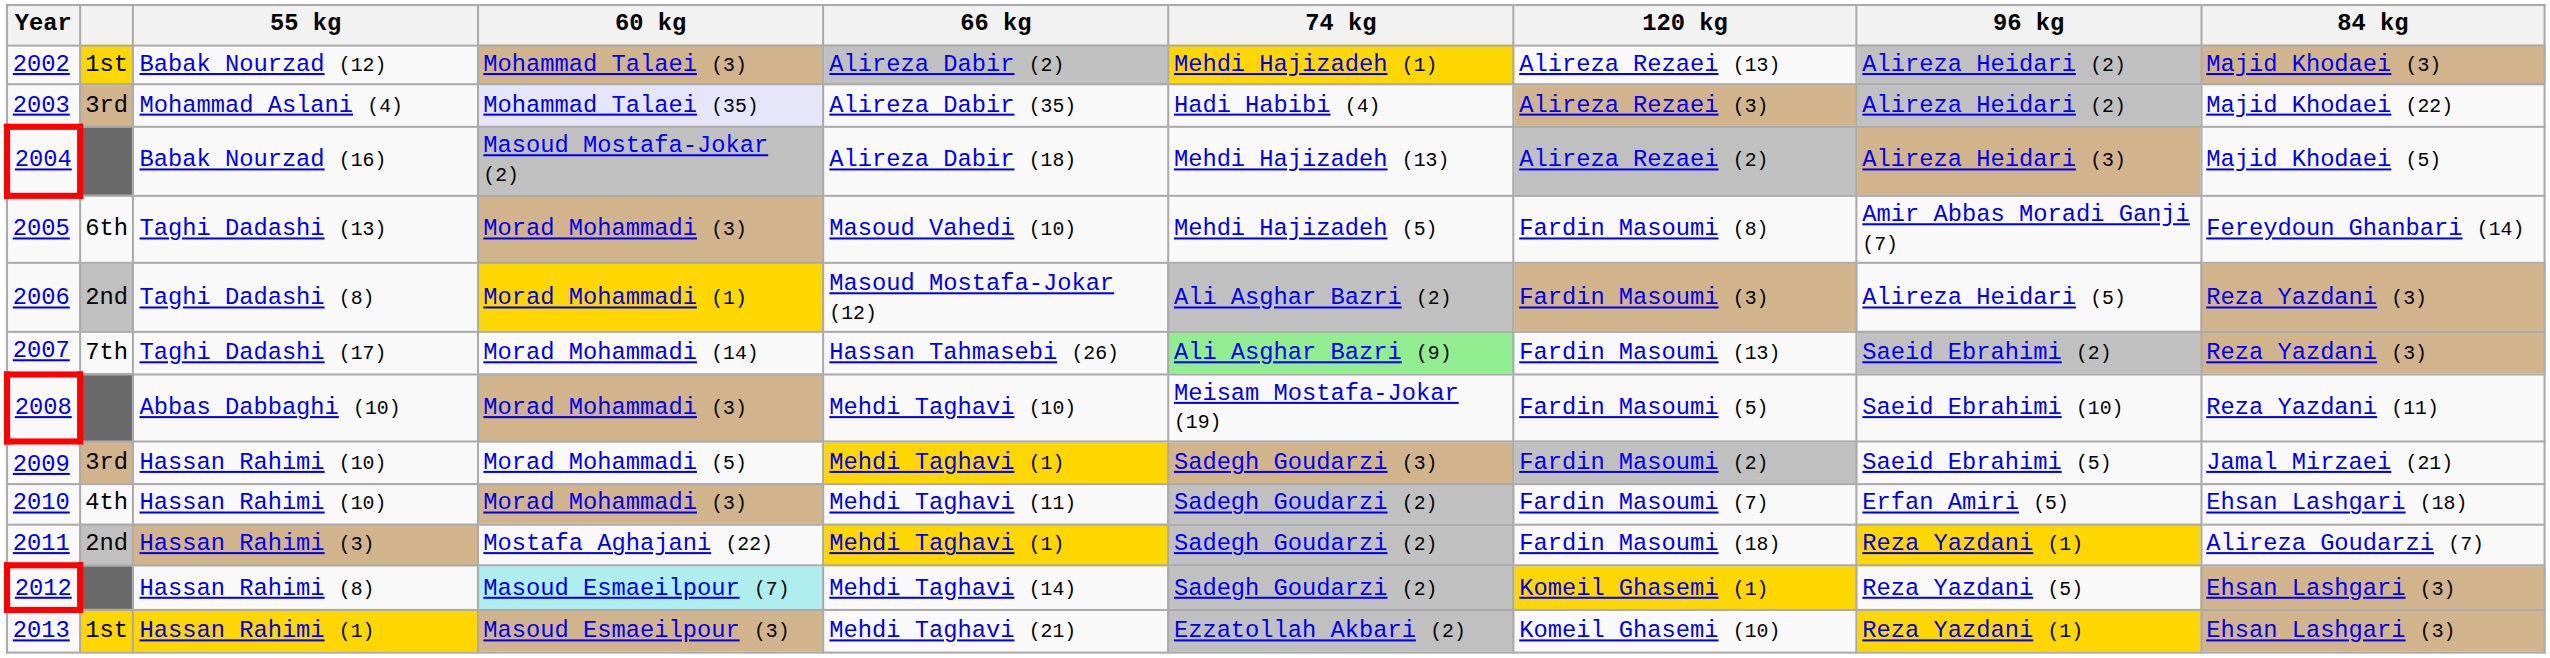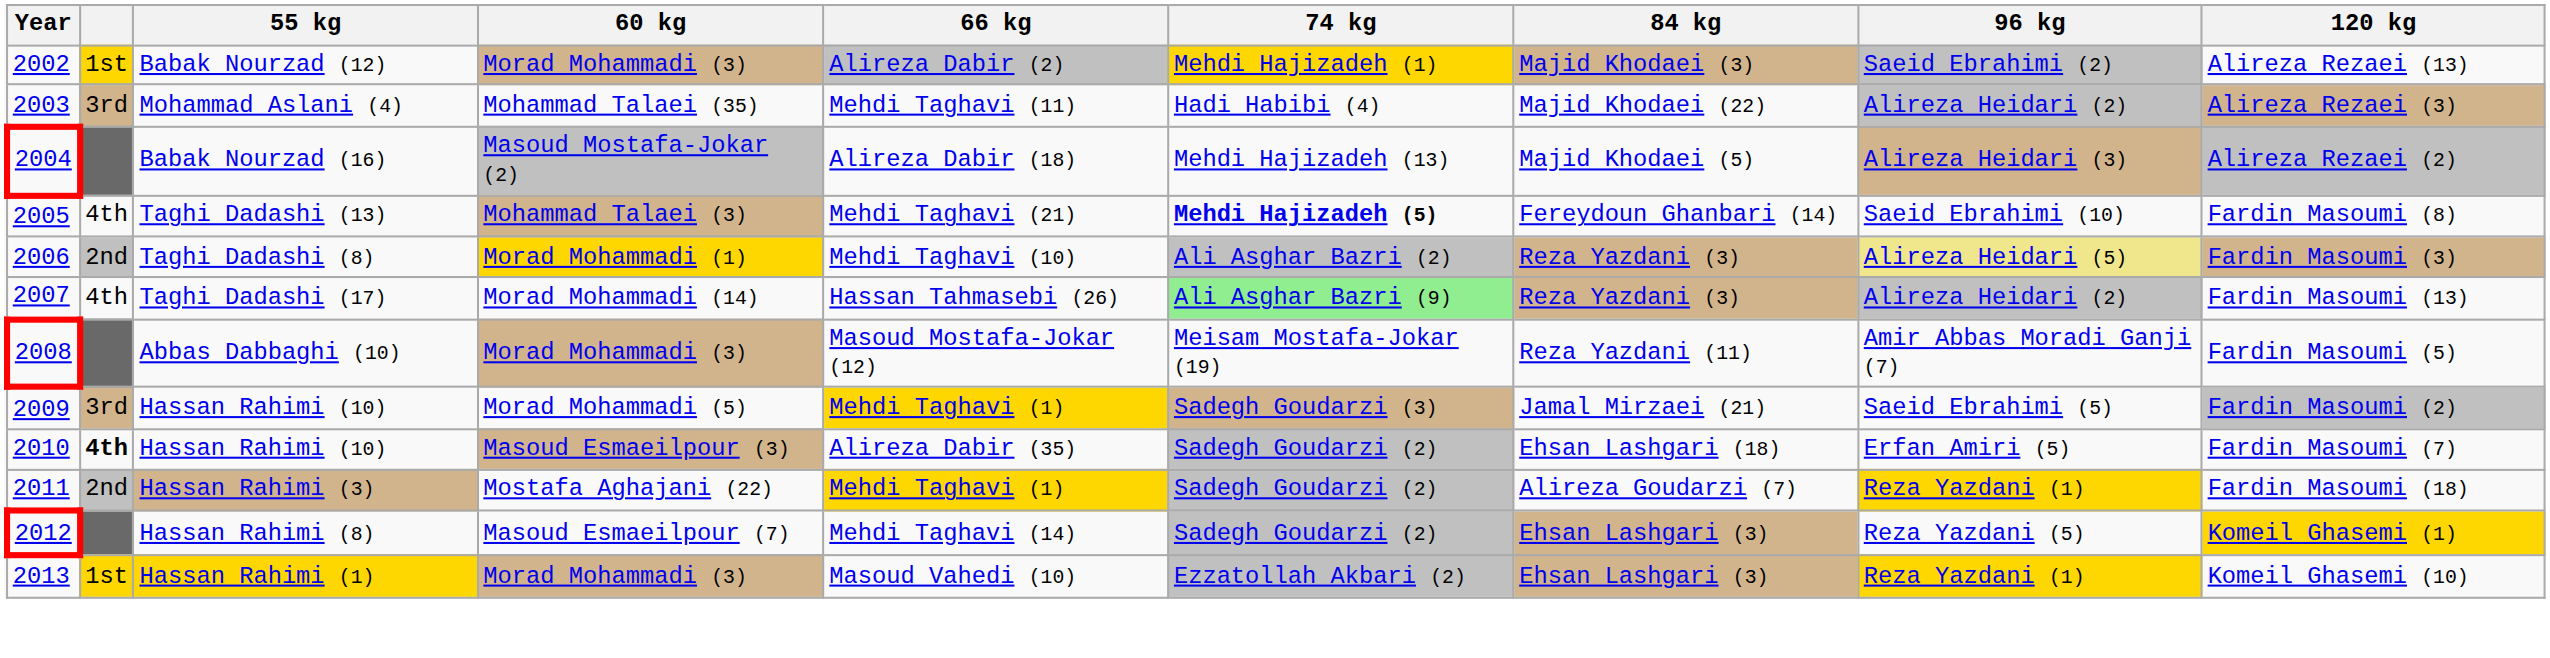 <table class="wikitable" style="font-size: 90%">
 <tr>
 <th>Year</th>
 <th></th>
 <th width="14%">55 kg</th>
 <th width="14%">60 kg</th>
 <th width="14%">66 kg</th>
 <th width="14%">74 kg</th>
+<th width="14%">84 kg</th>
+<th width="14%">96 kg</th>
 <th width="14%">120 kg</th>
-<th width="14%">96 kg</th>
-<th width="14%">84 kg</th>
 </tr>
 <tr>
 <td><a href='#'>2002</a></td>
 <td bgcolor="GOLD">1st</td>
 <td><a href='#'>Babak Nourzad</a> <small>(12)</small></td>
-<td bgcolor="TAN"><a href='#'>Mohammad Talaei</a> <small>(3)</small></td>
+<td bgcolor="TAN"><a href='#'>Morad Mohammadi</a> <small>(3)</small></td>
 <td bgcolor="SILVER"><a href='#'>Alireza Dabir</a> <small>(2)</small></td>
 <td bgcolor="GOLD"><a href='#'>Mehdi Hajizadeh</a> <small>(1)</small></td>
+<td bgcolor="TAN"><a href='#'>Majid Khodaei</a> <small>(3)</small></td>
+<td bgcolor="SILVER"><a href='#'>Saeid Ebrahimi</a> <small>(2)</small></td>
 <td><a href='#'>Alireza Rezaei</a> <small>(13)</small></td>
-<td bgcolor="SILVER"><a href='#'>Alireza Heidari</a> <small>(2)</small></td>
-<td bgcolor="TAN"><a href='#'>Majid Khodaei</a> <small>(3)</small></td>
 </tr>
 <tr>
 <td><a href='#'>2003</a></td>
 <td bgcolor="TAN">3rd</td>
 <td><a href='#'>Mohammad Aslani</a> <small>(4)</small></td>
-<td style="background: lavender;"><a href='#'>Mohammad Talaei</a> <small>(35)</small></td>
-<td><a href='#'>Alireza Dabir</a> <small>(35)</small></td>
+<td><a href='#'>Mohammad Talaei</a> <small>(35)</small></td>
+<td><a href='#'>Mehdi Taghavi</a> <small>(11)</small></td>
 <td><a href='#'>Hadi Habibi</a> <small>(4)</small></td>
+<td><a href='#'>Majid Khodaei</a> <small>(22)</small></td>
+<td bgcolor="SILVER"><a href='#'>Alireza Heidari</a> <small>(2)</small></td>
 <td bgcolor="TAN"><a href='#'>Alireza Rezaei</a> <small>(3)</small></td>
-<td bgcolor="SILVER"><a href='#'>Alireza Heidari</a> <small>(2)</small></td>
-<td><a href='#'>Majid Khodaei</a> <small>(22)</small></td>
 </tr>
 <tr>
 <td style="border: 3px solid red"><a href='#'>2004</a></td>
 <td bgcolor=DimGray></td>
 <td><a href='#'>Babak Nourzad</a> <small>(16)</small></td>
 <td bgcolor="SILVER"><a href='#'>Masoud Mostafa-Jokar</a> <small>(2)</small></td>
 <td><a href='#'>Alireza Dabir</a> <small>(18)</small></td>
 <td><a href='#'>Mehdi Hajizadeh</a> <small>(13)</small></td>
+<td><a href='#'>Majid Khodaei</a> <small>(5)</small></td>
+<td bgcolor="TAN"><a href='#'>Alireza Heidari</a> <small>(3)</small></td>
 <td bgcolor="SILVER"><a href='#'>Alireza Rezaei</a> <small>(2)</small></td>
-<td bgcolor="TAN"><a href='#'>Alireza Heidari</a> <small>(3)</small></td>
-<td><a href='#'>Majid Khodaei</a> <small>(5)</small></td>
 </tr>
 <tr>
 <td><a href='#'>2005</a></td>
-<td>6th</td>
+<td>4th</td>
 <td><a href='#'>Taghi Dadashi</a> <small>(13)</small></td>
-<td bgcolor="TAN"><a href='#'>Morad Mohammadi</a> <small>(3)</small></td>
-<td><a href='#'>Masoud Vahedi</a> <small>(10)</small></td>
-<td><a href='#'>Mehdi Hajizadeh</a> <small>(5)</small></td>
+<td bgcolor="TAN"><a href='#'>Mohammad Talaei</a> <small>(3)</small></td>
+<td><a href='#'>Mehdi Taghavi</a> <small>(21)</small></td>
+<td><strong><a href='#'>Mehdi Hajizadeh</a> <small>(5)</small></strong></td>
+<td><a href='#'>Fereydoun Ghanbari</a> <small>(14)</small></td>
+<td><a href='#'>Saeid Ebrahimi</a> <small>(10)</small></td>
 <td><a href='#'>Fardin Masoumi</a> <small>(8)</small></td>
-<td><a href='#'>Amir Abbas Moradi Ganji</a> <small>(7)</small></td>
-<td><a href='#'>Fereydoun Ghanbari</a> <small>(14)</small></td>
 </tr>
 <tr>
 <td><a href='#'>2006</a></td>
 <td bgcolor="SILVER">2nd</td>
 <td><a href='#'>Taghi Dadashi</a> <small>(8)</small></td>
 <td bgcolor="GOLD"><a href='#'>Morad Mohammadi</a> <small>(1)</small></td>
-<td><a href='#'>Masoud Mostafa-Jokar</a> <small>(12)</small></td>
+<td><a href='#'>Mehdi Taghavi</a> <small>(10)</small></td>
 <td bgcolor="SILVER"><a href='#'>Ali Asghar Bazri</a> <small>(2)</small></td>
+<td bgcolor="TAN"><a href='#'>Reza Yazdani</a> <small>(3)</small></td>
+<td style="background: khaki;"><a href='#'>Alireza Heidari</a> <small>(5)</small></td>
 <td bgcolor="TAN"><a href='#'>Fardin Masoumi</a> <small>(3)</small></td>
-<td><a href='#'>Alireza Heidari</a> <small>(5)</small></td>
-<td bgcolor="TAN"><a href='#'>Reza Yazdani</a> <small>(3)</small></td>
 </tr>
 <tr>
 <td><a href='#'>2007</a></td>
-<td>7th</td>
+<td>4th</td>
 <td><a href='#'>Taghi Dadashi</a> <small>(17)</small></td>
 <td><a href='#'>Morad Mohammadi</a> <small>(14)</small></td>
 <td><a href='#'>Hassan Tahmasebi</a> <small>(26)</small></td>
 <td style="background: lightgreen;"><a href='#'>Ali Asghar Bazri</a> <small>(9)</small></td>
+<td bgcolor="TAN"><a href='#'>Reza Yazdani</a> <small>(3)</small></td>
+<td bgcolor="SILVER"><a href='#'>Alireza Heidari</a> <small>(2)</small></td>
 <td><a href='#'>Fardin Masoumi</a> <small>(13)</small></td>
-<td bgcolor="SILVER"><a href='#'>Saeid Ebrahimi</a> <small>(2)</small></td>
-<td bgcolor="TAN"><a href='#'>Reza Yazdani</a> <small>(3)</small></td>
 </tr>
 <tr>
 <td style="border: 3px solid red"><a href='#'>2008</a></td>
 <td bgcolor=DimGray></td>
 <td><a href='#'>Abbas Dabbaghi</a> <small>(10)</small></td>
 <td bgcolor="TAN"><a href='#'>Morad Mohammadi</a> <small>(3)</small></td>
-<td><a href='#'>Mehdi Taghavi</a> <small>(10)</small></td>
+<td><a href='#'>Masoud Mostafa-Jokar</a> <small>(12)</small></td>
 <td><a href='#'>Meisam Mostafa-Jokar</a> <small>(19)</small></td>
+<td><a href='#'>Reza Yazdani</a> <small>(11)</small></td>
+<td><a href='#'>Amir Abbas Moradi Ganji</a> <small>(7)</small></td>
 <td><a href='#'>Fardin Masoumi</a> <small>(5)</small></td>
-<td><a href='#'>Saeid Ebrahimi</a> <small>(10)</small></td>
-<td><a href='#'>Reza Yazdani</a> <small>(11)</small></td>
 </tr>
 <tr>
 <td><a href='#'>2009</a></td>
 <td bgcolor="TAN">3rd</td>
 <td><a href='#'>Hassan Rahimi</a> <small>(10)</small></td>
 <td><a href='#'>Morad Mohammadi</a> <small>(5)</small></td>
 <td bgcolor="GOLD"><a href='#'>Mehdi Taghavi</a> <small>(1)</small></td>
 <td bgcolor="TAN"><a href='#'>Sadegh Goudarzi</a> <small>(3)</small></td>
+<td><a href='#'>Jamal Mirzaei</a> <small>(21)</small></td>
+<td><a href='#'>Saeid Ebrahimi</a> <small>(5)</small></td>
 <td bgcolor="SILVER"><a href='#'>Fardin Masoumi</a> <small>(2)</small></td>
-<td><a href='#'>Saeid Ebrahimi</a> <small>(5)</small></td>
-<td><a href='#'>Jamal Mirzaei</a> <small>(21)</small></td>
 </tr>
 <tr>
 <td><a href='#'>2010</a></td>
-<td>4th</td>
+<td><strong>4th</strong></td>
 <td><a href='#'>Hassan Rahimi</a> <small>(10)</small></td>
-<td bgcolor="TAN"><a href='#'>Morad Mohammadi</a> <small>(3)</small></td>
-<td><a href='#'>Mehdi Taghavi</a> <small>(11)</small></td>
+<td bgcolor="TAN"><a href='#'>Masoud Esmaeilpour</a> <small>(3)</small></td>
+<td><a href='#'>Alireza Dabir</a> <small>(35)</small></td>
 <td bgcolor="SILVER"><a href='#'>Sadegh Goudarzi</a> <small>(2)</small></td>
+<td><a href='#'>Ehsan Lashgari</a> <small>(18)</small></td>
+<td><a href='#'>Erfan Amiri</a> <small>(5)</small></td>
 <td><a href='#'>Fardin Masoumi</a> <small>(7)</small></td>
-<td><a href='#'>Erfan Amiri</a> <small>(5)</small></td>
-<td><a href='#'>Ehsan Lashgari</a> <small>(18)</small></td>
 </tr>
 <tr>
 <td><a href='#'>2011</a></td>
 <td bgcolor = "SILVER">2nd</td>
 <td bgcolor="TAN"><a href='#'>Hassan Rahimi</a> <small>(3)</small></td>
 <td><a href='#'>Mostafa Aghajani</a> <small>(22)</small></td>
 <td bgcolor="GOLD"><a href='#'>Mehdi Taghavi</a> <small>(1)</small></td>
 <td bgcolor="SILVER"><a href='#'>Sadegh Goudarzi</a> <small>(2)</small></td>
+<td><a href='#'>Alireza Goudarzi</a> <small>(7)</small></td>
+<td bgcolor="GOLD"><a href='#'>Reza Yazdani</a> <small>(1)</small></td>
 <td><a href='#'>Fardin Masoumi</a> <small>(18)</small></td>
-<td bgcolor="GOLD"><a href='#'>Reza Yazdani</a> <small>(1)</small></td>
-<td><a href='#'>Alireza Goudarzi</a> <small>(7)</small></td>
 </tr>
 <tr>
 <td style="border: 3px solid red"><a href='#'>2012</a></td>
 <td bgcolor=DimGray></td>
 <td><a href='#'>Hassan Rahimi</a> <small>(8)</small></td>
-<td style="background: paleturquoise;"><a href='#'>Masoud Esmaeilpour</a> <small>(7)</small></td>
+<td><a href='#'>Masoud Esmaeilpour</a> <small>(7)</small></td>
 <td><a href='#'>Mehdi Taghavi</a> <small>(14)</small></td>
 <td bgcolor="SILVER"><a href='#'>Sadegh Goudarzi</a> <small>(2)</small></td>
+<td bgcolor="TAN"><a href='#'>Ehsan Lashgari</a> <small>(3)</small></td>
+<td><a href='#'>Reza Yazdani</a> <small>(5)</small></td>
 <td bgcolor="GOLD"><a href='#'>Komeil Ghasemi</a> <small>(1)</small></td>
-<td><a href='#'>Reza Yazdani</a> <small>(5)</small></td>
-<td bgcolor="TAN"><a href='#'>Ehsan Lashgari</a> <small>(3)</small></td>
 </tr>
 <tr>
 <td><a href='#'>2013</a></td>
 <td bgcolor="GOLD">1st</td>
 <td bgcolor="GOLD"><a href='#'>Hassan Rahimi</a> <small>(1)</small></td>
-<td bgcolor="TAN"><a href='#'>Masoud Esmaeilpour</a> <small>(3)</small></td>
-<td><a href='#'>Mehdi Taghavi</a> <small>(21)</small></td>
+<td bgcolor="TAN"><a href='#'>Morad Mohammadi</a> <small>(3)</small></td>
+<td><a href='#'>Masoud Vahedi</a> <small>(10)</small></td>
 <td bgcolor="SILVER"><a href='#'>Ezzatollah Akbari</a> <small>(2)</small></td>
+<td bgcolor="TAN"><a href='#'>Ehsan Lashgari</a> <small>(3)</small></td>
+<td bgcolor="GOLD"><a href='#'>Reza Yazdani</a> <small>(1)</small></td>
 <td><a href='#'>Komeil Ghasemi</a> <small>(10)</small></td>
-<td bgcolor="GOLD"><a href='#'>Reza Yazdani</a> <small>(1)</small></td>
-<td bgcolor="TAN"><a href='#'>Ehsan Lashgari</a> <small>(3)</small></td>
 </tr>
 </table>
